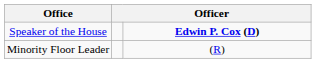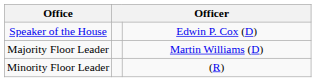 <table class="wikitable" style="text-align:center">
 <tr>
 <th width="35%">Office</th>
 <th colspan=2 width="65%">Officer</th>
 </tr>
 <tr>
 <td><a href='#'>Speaker of the House</a></td>
 <td></td>
-<td><strong><a href='#'>Edwin P. Cox</a> (<a href='#'>D</a>)</strong></td>
+<td><a href='#'>Edwin P. Cox</a> (<a href='#'>D</a>)</td>
+</tr>
+<tr>
+<td>Majority Floor Leader</td>
+<td></td>
+<td><a href='#'>Martin Williams</a> (<a href='#'>D</a>)</td>
 </tr>
 <tr>
 <td>Minority Floor Leader</td>
 <td></td>
 <td>(<a href='#'>R</a>)</td>
 </tr>
 </table>
